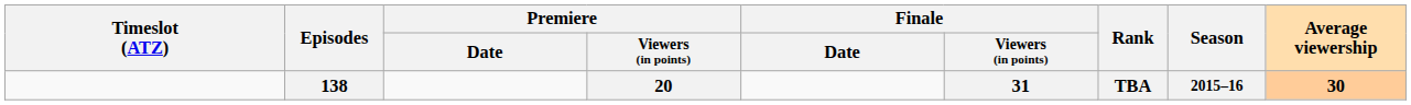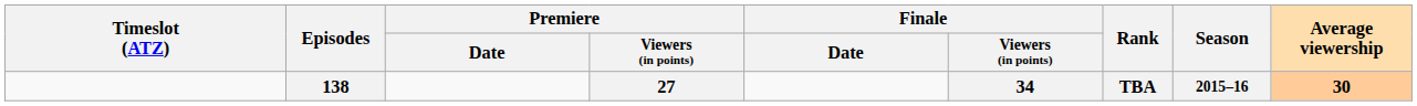 <table class="wikitable">
 <tr>
 <th style="width:20%;" rowspan=2>Timeslot<br>(<a href='#'>ATZ</a>)</th>
 <th style="width:07%;" rowspan=2>Episodes</th>
 <th colspan=2>Premiere</th>
 <th colspan=2>Finale</th>
 <th style="width:05%;" rowspan=2>Rank</th>
 <th style="width:07%;" rowspan=2>Season</th>
 <th style="width:10%; background:#ffdead;" rowspan="2">Average viewership</th>
 </tr>
 <tr>
 <th>Date</th>
 <th span style="width:11%; font-size:smaller; line-height:100%;">Viewers<br><small>(in points)</small></th>
 <th>Date</th>
 <th span style="width:11%; font-size:smaller; line-height:100%;">Viewers<br><small>(in points)</small></th>
 </tr>
 <tr>
 <td></td>
 <th>138</th>
 <td style="font-size:11px;line-height:110%"></td>
-<th>20</th>
+<th>27</th>
 <td style="font-size:11px;line-height:110%"></td>
-<th>31</th>
+<th>34</th>
 <th>TBA</th>
 <th style="font-size:smaller">2015–16</th>
 <th style="background:#fc9;">30</th>
 </tr>
 </table>
